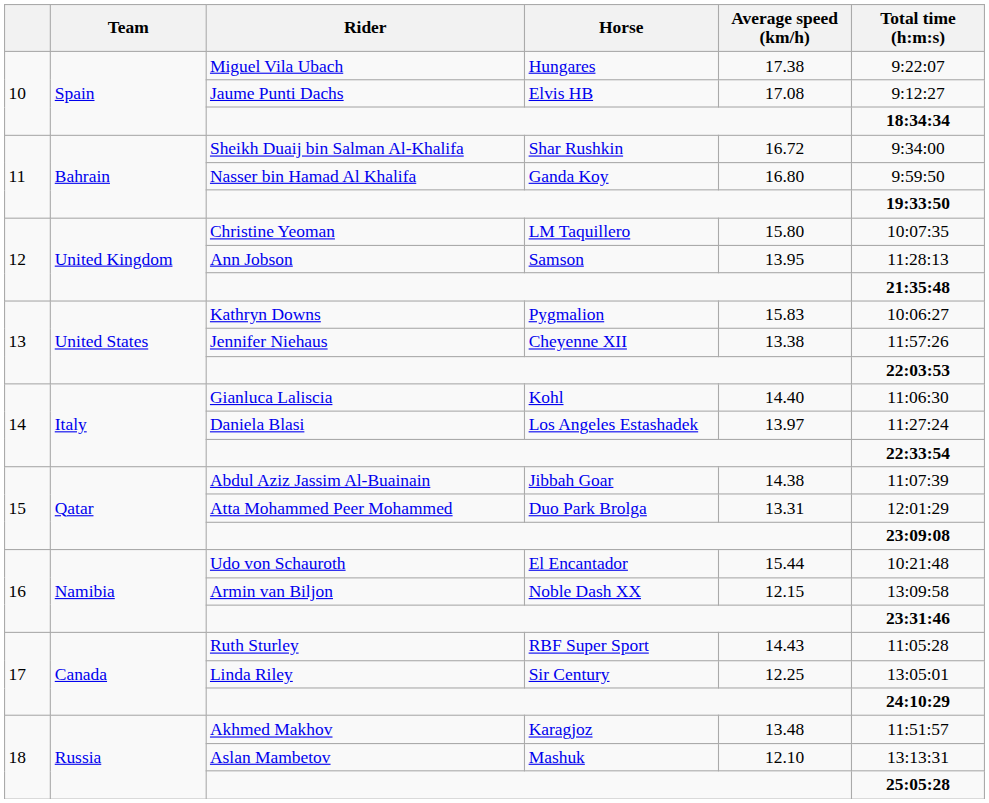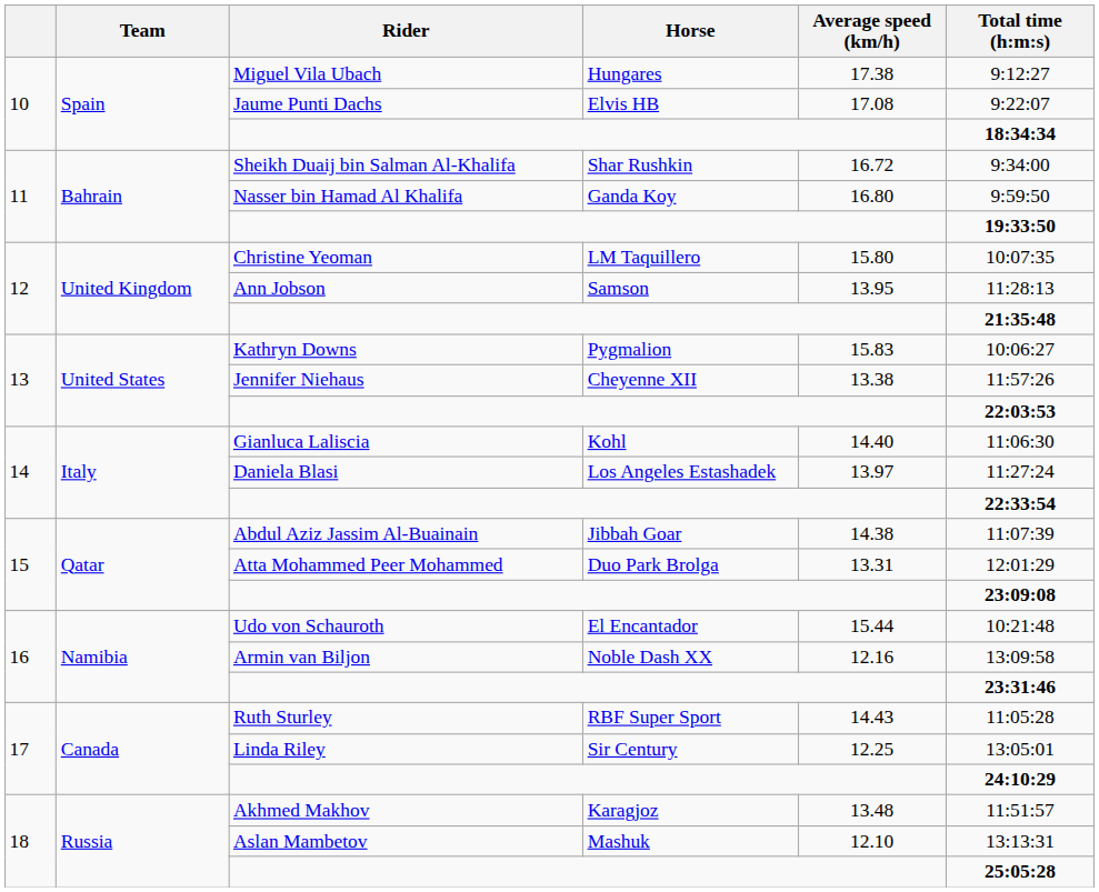 <table class="wikitable">
 <tr>
 <th width=35></th>
 <th width=135>Team</th>
 <th width=285>Rider</th>
 <th width=170>Horse</th>
 <th width=115>Average speed (km/h)</th>
 <th width=115>Total time (h:m:s)</th>
 </tr>
 <tr>
 <td rowspan="3">10</td>
 <td rowspan="3"> <a href='#'>Spain</a></td>
 <td><a href='#'>Miguel Vila Ubach</a></td>
 <td><a href='#'>Hungares</a></td>
 <td align="center">17.38</td>
-<td align="center">9:22:07</td>
+<td align="center">9:12:27</td>
 </tr>
 <tr>
 <td><a href='#'>Jaume Punti Dachs</a></td>
 <td><a href='#'>Elvis HB</a></td>
 <td align="center">17.08</td>
-<td align="center">9:12:27</td>
+<td align="center">9:22:07</td>
 </tr>
 <tr>
 <td colspan="3"></td>
 <td align="center"><strong>18:34:34</strong></td>
 </tr>
 <tr>
 <td rowspan="3">11</td>
 <td rowspan="3"> <a href='#'>Bahrain</a></td>
 <td><a href='#'>Sheikh Duaij bin Salman Al-Khalifa</a></td>
 <td><a href='#'>Shar Rushkin</a></td>
 <td align="center">16.72</td>
 <td align="center">9:34:00</td>
 </tr>
 <tr>
 <td><a href='#'>Nasser bin Hamad Al Khalifa</a></td>
 <td><a href='#'>Ganda Koy</a></td>
 <td align="center">16.80</td>
 <td align="center">9:59:50</td>
 </tr>
 <tr>
 <td colspan="3"></td>
 <td align="center"><strong>19:33:50</strong></td>
 </tr>
 <tr>
 <td rowspan="3">12</td>
 <td rowspan="3"> <a href='#'>United Kingdom</a></td>
 <td><a href='#'>Christine Yeoman</a></td>
 <td><a href='#'>LM Taquillero</a></td>
 <td align="center">15.80</td>
 <td align="center">10:07:35</td>
 </tr>
 <tr>
 <td><a href='#'>Ann Jobson</a></td>
 <td><a href='#'>Samson</a></td>
 <td align="center">13.95</td>
 <td align="center">11:28:13</td>
 </tr>
 <tr>
 <td colspan="3"></td>
 <td align="center"><strong>21:35:48</strong></td>
 </tr>
 <tr>
 <td rowspan="3">13</td>
 <td rowspan="3"> <a href='#'>United States</a></td>
 <td><a href='#'>Kathryn Downs</a></td>
 <td><a href='#'>Pygmalion</a></td>
 <td align="center">15.83</td>
 <td align="center">10:06:27</td>
 </tr>
 <tr>
 <td><a href='#'>Jennifer Niehaus</a></td>
 <td><a href='#'>Cheyenne XII</a></td>
 <td align="center">13.38</td>
 <td align="center">11:57:26</td>
 </tr>
 <tr>
 <td colspan="3"></td>
 <td align="center"><strong>22:03:53</strong></td>
 </tr>
 <tr>
 <td rowspan="3">14</td>
 <td rowspan="3"> <a href='#'>Italy</a></td>
 <td><a href='#'>Gianluca Laliscia</a></td>
 <td><a href='#'>Kohl</a></td>
 <td align="center">14.40</td>
 <td align="center">11:06:30</td>
 </tr>
 <tr>
 <td><a href='#'>Daniela Blasi</a></td>
 <td><a href='#'>Los Angeles Estashadek</a></td>
 <td align="center">13.97</td>
 <td align="center">11:27:24</td>
 </tr>
 <tr>
 <td colspan="3"></td>
 <td align="center"><strong>22:33:54</strong></td>
 </tr>
 <tr>
 <td rowspan="3">15</td>
 <td rowspan="3"> <a href='#'>Qatar</a></td>
 <td><a href='#'>Abdul Aziz Jassim Al-Buainain</a></td>
 <td><a href='#'>Jibbah Goar</a></td>
 <td align="center">14.38</td>
 <td align="center">11:07:39</td>
 </tr>
 <tr>
 <td><a href='#'>Atta Mohammed Peer Mohammed</a></td>
 <td><a href='#'>Duo Park Brolga</a></td>
 <td align="center">13.31</td>
 <td align="center">12:01:29</td>
 </tr>
 <tr>
 <td colspan="3"></td>
 <td align="center"><strong>23:09:08</strong></td>
 </tr>
 <tr>
 <td rowspan="3">16</td>
 <td rowspan="3"> <a href='#'>Namibia</a></td>
 <td><a href='#'>Udo von Schauroth</a></td>
 <td><a href='#'>El Encantador</a></td>
 <td align="center">15.44</td>
 <td align="center">10:21:48</td>
 </tr>
 <tr>
 <td><a href='#'>Armin van Biljon</a></td>
 <td><a href='#'>Noble Dash XX</a></td>
-<td align="center">12.15</td>
+<td align="center">12.16</td>
 <td align="center">13:09:58</td>
 </tr>
 <tr>
 <td colspan="3"></td>
 <td align="center"><strong>23:31:46</strong></td>
 </tr>
 <tr>
 <td rowspan="3">17</td>
 <td rowspan="3"> <a href='#'>Canada</a></td>
 <td><a href='#'>Ruth Sturley</a></td>
 <td><a href='#'>RBF Super Sport</a></td>
 <td align="center">14.43</td>
 <td align="center">11:05:28</td>
 </tr>
 <tr>
 <td><a href='#'>Linda Riley</a></td>
 <td><a href='#'>Sir Century</a></td>
 <td align="center">12.25</td>
 <td align="center">13:05:01</td>
 </tr>
 <tr>
 <td colspan="3"></td>
 <td align="center"><strong>24:10:29</strong></td>
 </tr>
 <tr>
 <td rowspan="3">18</td>
 <td rowspan="3"> <a href='#'>Russia</a></td>
 <td><a href='#'>Akhmed Makhov</a></td>
 <td><a href='#'>Karagjoz</a></td>
 <td align="center">13.48</td>
 <td align="center">11:51:57</td>
 </tr>
 <tr>
 <td><a href='#'>Aslan Mambetov</a></td>
 <td><a href='#'>Mashuk</a></td>
 <td align="center">12.10</td>
 <td align="center">13:13:31</td>
 </tr>
 <tr>
 <td colspan="3"></td>
 <td align="center"><strong>25:05:28</strong></td>
 </tr>
 </table>
